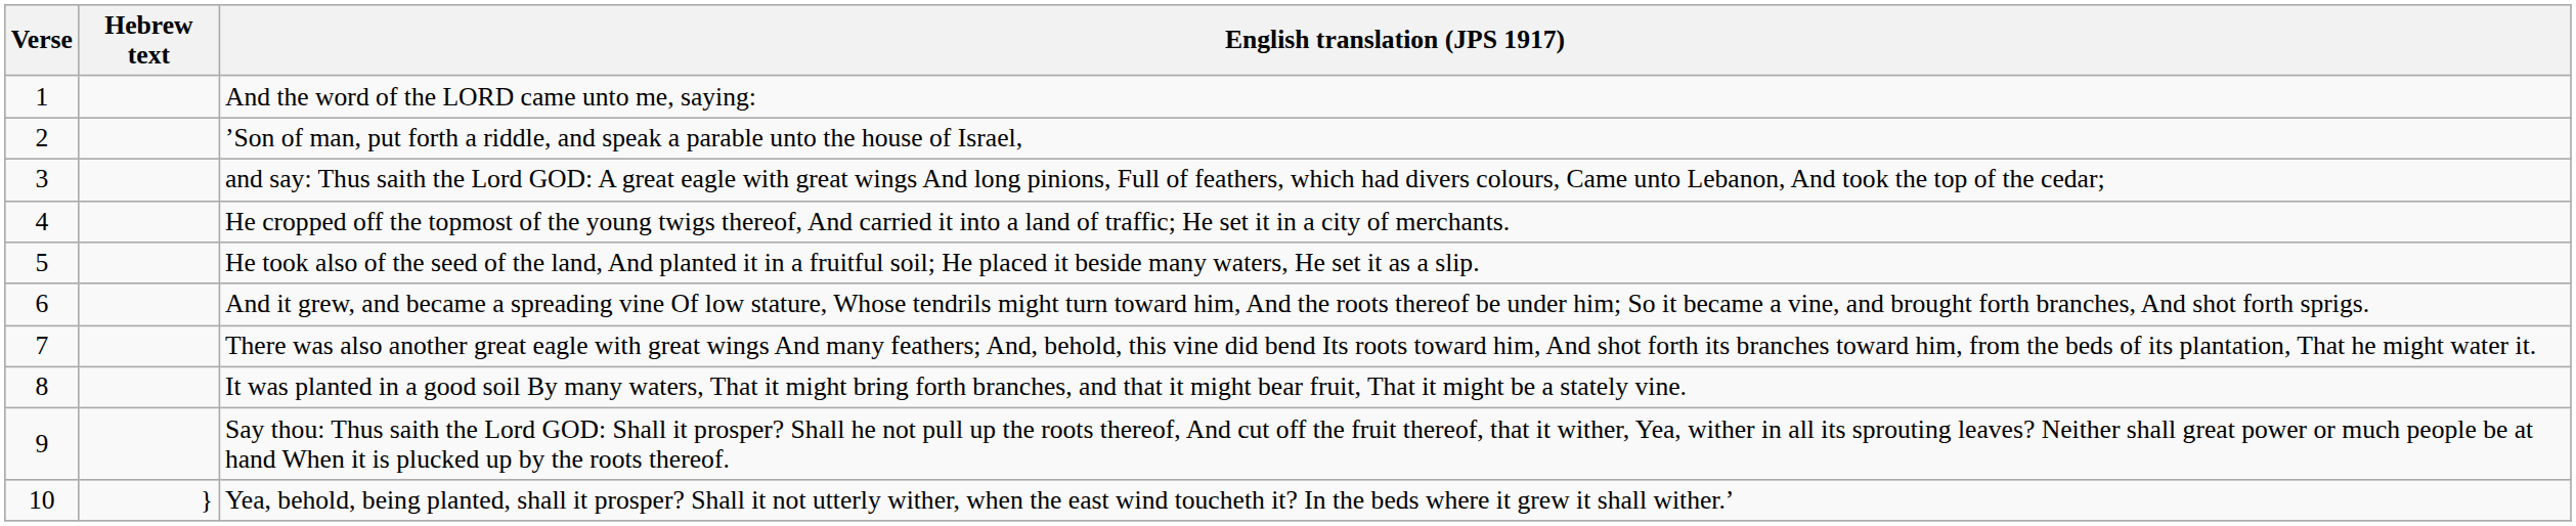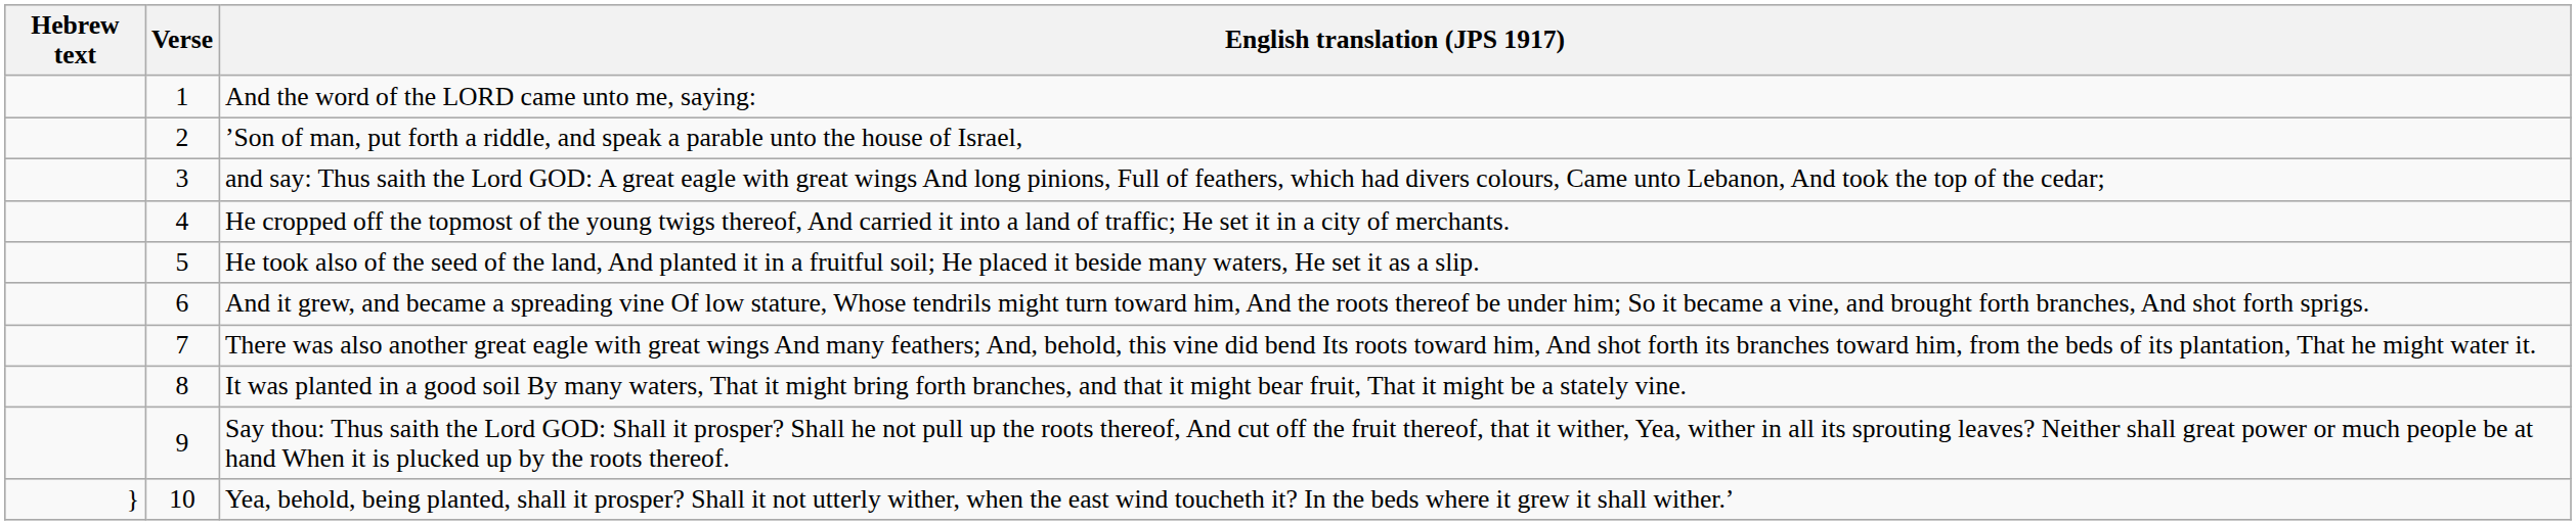 <table class="wikitable">
 <tr>
+<th>Hebrew text</th>
 <th>Verse</th>
-<th>Hebrew text</th>
 <th>English translation (JPS 1917)</th>
 </tr>
 <tr>
+<td align="right"></td>
 <td align="center">1</td>
-<td align="right"></td>
 <td>And the word of the LORD came unto me, saying:</td>
 </tr>
 <tr>
+<td align="right"></td>
 <td align="center">2</td>
-<td align="right"></td>
 <td>’Son of man, put forth a riddle, and speak a parable unto the house of Israel,</td>
 </tr>
 <tr>
+<td align="right"></td>
 <td align="center">3</td>
-<td align="right"></td>
 <td>and say: Thus saith the Lord GOD: A great eagle with great wings And long pinions, Full of feathers, which had divers colours, Came unto Lebanon, And took the top of the cedar;</td>
 </tr>
 <tr>
+<td align="right"></td>
 <td align="center">4</td>
-<td align="right"></td>
 <td>He cropped off the topmost of the young twigs thereof, And carried it into a land of traffic; He set it in a city of merchants.</td>
 </tr>
 <tr>
+<td align="right"></td>
 <td align="center">5</td>
-<td align="right"></td>
 <td>He took also of the seed of the land, And planted it in a fruitful soil; He placed it beside many waters, He set it as a slip.</td>
 </tr>
 <tr>
+<td align="right"></td>
 <td align="center">6</td>
-<td align="right"></td>
 <td>And it grew, and became a spreading vine Of low stature, Whose tendrils might turn toward him, And the roots thereof be under him; So it became a vine, and brought forth branches, And shot forth sprigs.</td>
 </tr>
 <tr>
+<td align="right"></td>
 <td align="center">7</td>
-<td align="right"></td>
 <td>There was also another great eagle with great wings And many feathers; And, behold, this vine did bend Its roots toward him, And shot forth its branches toward him, from the beds of its plantation, That he might water it.</td>
 </tr>
 <tr>
+<td align="right"></td>
 <td align="center">8</td>
-<td align="right"></td>
 <td>It was planted in a good soil By many waters, That it might bring forth branches, and that it might bear fruit, That it might be a stately vine.</td>
 </tr>
 <tr>
+<td align="right"></td>
 <td align="center">9</td>
-<td align="right"></td>
 <td>Say thou: Thus saith the Lord GOD: Shall it prosper? Shall he not pull up the roots thereof, And cut off the fruit thereof, that it wither, Yea, wither in all its sprouting leaves? Neither shall great power or much people be at hand When it is plucked up by the roots thereof.</td>
 </tr>
 <tr>
+<td align="right">}</td>
 <td align="center">10</td>
-<td align="right">}</td>
 <td>Yea, behold, being planted, shall it prosper? Shall it not utterly wither, when the east wind toucheth it? In the beds where it grew it shall wither.’</td>
 </tr>
 </table>
